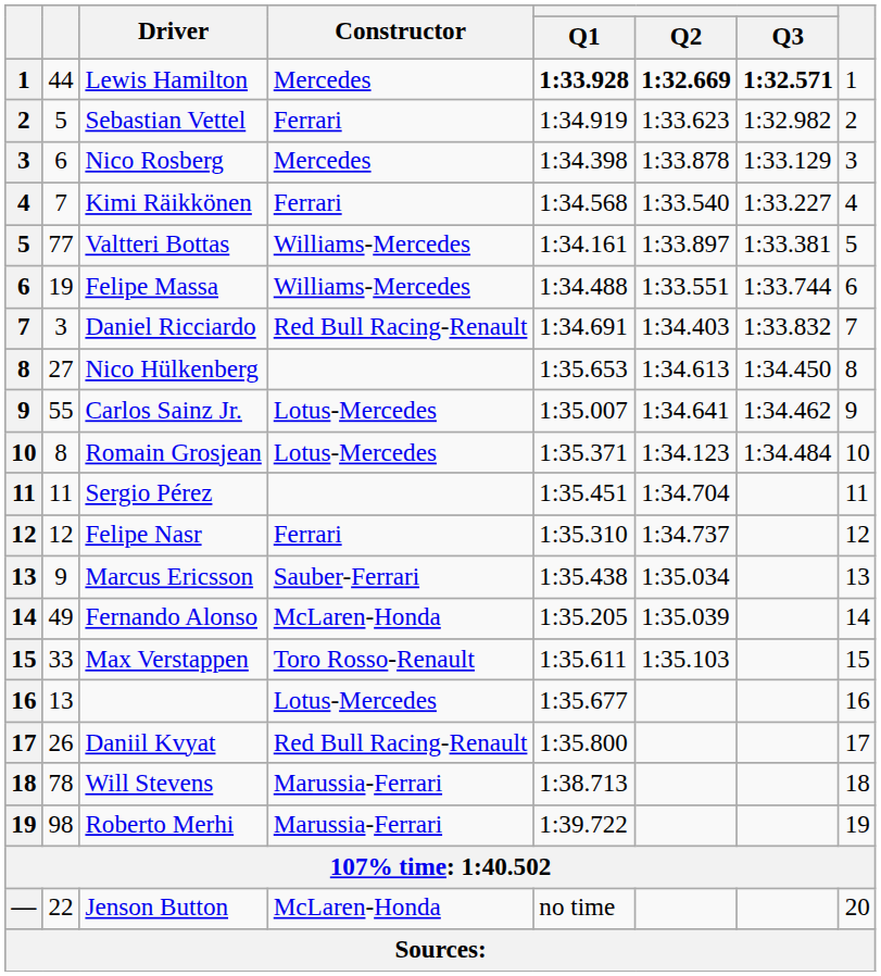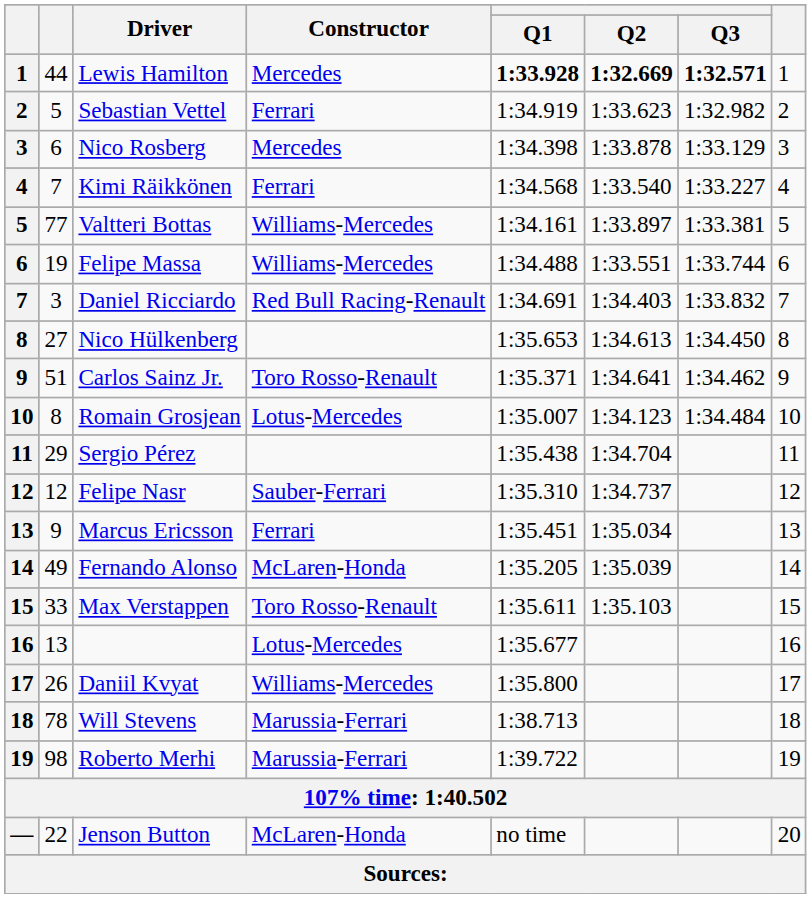 <table class="wikitable sortable" style="font-size: 85%;">
 <tr>
 <th rowspan="2"></th>
 <th rowspan="2"></th>
 <th rowspan="2">Driver</th>
 <th rowspan="2">Constructor</th>
 <th colspan="3"></th>
 <th rowspan="2"></th>
 </tr>
 <tr>
 <th>Q1</th>
 <th>Q2</th>
 <th>Q3</th>
 </tr>
 <tr>
 <th>1</th>
 <td style="text-align:center">44</td>
 <td> <a href='#'>Lewis Hamilton</a></td>
 <td><a href='#'>Mercedes</a></td>
 <td><strong>1:33.928</strong></td>
 <td><strong>1:32.669</strong></td>
 <td><strong>1:32.571</strong></td>
 <td>1</td>
 </tr>
 <tr>
 <th>2</th>
 <td style="text-align:center">5</td>
 <td> <a href='#'>Sebastian Vettel</a></td>
 <td><a href='#'>Ferrari</a></td>
 <td>1:34.919</td>
 <td>1:33.623</td>
 <td>1:32.982</td>
 <td>2</td>
 </tr>
 <tr>
 <th>3</th>
 <td style="text-align:center">6</td>
 <td> <a href='#'>Nico Rosberg</a></td>
 <td><a href='#'>Mercedes</a></td>
 <td>1:34.398</td>
 <td>1:33.878</td>
 <td>1:33.129</td>
 <td>3</td>
 </tr>
 <tr>
 <th>4</th>
 <td style="text-align:center">7</td>
 <td> <a href='#'>Kimi Räikkönen</a></td>
 <td><a href='#'>Ferrari</a></td>
 <td>1:34.568</td>
 <td>1:33.540</td>
 <td>1:33.227</td>
 <td>4</td>
 </tr>
 <tr>
 <th>5</th>
 <td style="text-align:center">77</td>
 <td> <a href='#'>Valtteri Bottas</a></td>
 <td><a href='#'>Williams</a>-<a href='#'>Mercedes</a></td>
 <td>1:34.161</td>
 <td>1:33.897</td>
 <td>1:33.381</td>
 <td>5</td>
 </tr>
 <tr>
 <th>6</th>
 <td style="text-align:center">19</td>
 <td> <a href='#'>Felipe Massa</a></td>
 <td><a href='#'>Williams</a>-<a href='#'>Mercedes</a></td>
 <td>1:34.488</td>
 <td>1:33.551</td>
 <td>1:33.744</td>
 <td>6</td>
 </tr>
 <tr>
 <th>7</th>
 <td style="text-align:center">3</td>
 <td> <a href='#'>Daniel Ricciardo</a></td>
 <td><a href='#'>Red Bull Racing</a>-<a href='#'>Renault</a></td>
 <td>1:34.691</td>
 <td>1:34.403</td>
 <td>1:33.832</td>
 <td>7</td>
 </tr>
 <tr>
 <th>8</th>
 <td style="text-align:center">27</td>
 <td> <a href='#'>Nico Hülkenberg</a></td>
 <td></td>
 <td>1:35.653</td>
 <td>1:34.613</td>
 <td>1:34.450</td>
 <td>8</td>
 </tr>
 <tr>
 <th>9</th>
-<td style="text-align:center">55</td>
+<td style="text-align:center">51</td>
 <td> <a href='#'>Carlos Sainz Jr.</a></td>
-<td><a href='#'>Lotus</a>-<a href='#'>Mercedes</a></td>
-<td>1:35.007</td>
+<td><a href='#'>Toro Rosso</a>-<a href='#'>Renault</a></td>
+<td>1:35.371</td>
 <td>1:34.641</td>
 <td>1:34.462</td>
 <td>9</td>
 </tr>
 <tr>
 <th>10</th>
 <td style="text-align:center">8</td>
 <td> <a href='#'>Romain Grosjean</a></td>
 <td><a href='#'>Lotus</a>-<a href='#'>Mercedes</a></td>
-<td>1:35.371</td>
+<td>1:35.007</td>
 <td>1:34.123</td>
 <td>1:34.484</td>
 <td>10</td>
 </tr>
 <tr>
 <th>11</th>
-<td style="text-align:center">11</td>
+<td style="text-align:center">29</td>
 <td> <a href='#'>Sergio Pérez</a></td>
 <td></td>
-<td>1:35.451</td>
+<td>1:35.438</td>
 <td>1:34.704</td>
 <td></td>
 <td>11</td>
 </tr>
 <tr>
 <th>12</th>
 <td style="text-align:center">12</td>
 <td> <a href='#'>Felipe Nasr</a></td>
-<td><a href='#'>Ferrari</a></td>
+<td><a href='#'>Sauber</a>-<a href='#'>Ferrari</a></td>
 <td>1:35.310</td>
 <td>1:34.737</td>
 <td></td>
 <td>12</td>
 </tr>
 <tr>
 <th>13</th>
 <td style="text-align:center">9</td>
 <td> <a href='#'>Marcus Ericsson</a></td>
-<td><a href='#'>Sauber</a>-<a href='#'>Ferrari</a></td>
-<td>1:35.438</td>
+<td><a href='#'>Ferrari</a></td>
+<td>1:35.451</td>
 <td>1:35.034</td>
 <td></td>
 <td>13</td>
 </tr>
 <tr>
 <th>14</th>
 <td style="text-align:center">49</td>
 <td> <a href='#'>Fernando Alonso</a></td>
 <td><a href='#'>McLaren</a>-<a href='#'>Honda</a></td>
 <td>1:35.205</td>
 <td>1:35.039</td>
 <td></td>
 <td>14</td>
 </tr>
 <tr>
 <th>15</th>
 <td style="text-align:center">33</td>
 <td> <a href='#'>Max Verstappen</a></td>
 <td><a href='#'>Toro Rosso</a>-<a href='#'>Renault</a></td>
 <td>1:35.611</td>
 <td>1:35.103</td>
 <td></td>
 <td>15</td>
 </tr>
 <tr>
 <th>16</th>
 <td style="text-align:center">13</td>
 <td></td>
 <td><a href='#'>Lotus</a>-<a href='#'>Mercedes</a></td>
 <td>1:35.677</td>
 <td></td>
 <td></td>
 <td>16</td>
 </tr>
 <tr>
 <th>17</th>
 <td style="text-align:center">26</td>
 <td> <a href='#'>Daniil Kvyat</a></td>
-<td><a href='#'>Red Bull Racing</a>-<a href='#'>Renault</a></td>
+<td><a href='#'>Williams</a>-<a href='#'>Mercedes</a></td>
 <td>1:35.800</td>
 <td></td>
 <td></td>
 <td>17</td>
 </tr>
 <tr>
 <th>18</th>
 <td style="text-align:center">78</td>
 <td> <a href='#'>Will Stevens</a></td>
 <td><a href='#'>Marussia</a>-<a href='#'>Ferrari</a></td>
 <td>1:38.713</td>
 <td></td>
 <td></td>
 <td>18</td>
 </tr>
 <tr>
 <th>19</th>
 <td style="text-align:center">98</td>
 <td> <a href='#'>Roberto Merhi</a></td>
 <td><a href='#'>Marussia</a>-<a href='#'>Ferrari</a></td>
 <td>1:39.722</td>
 <td></td>
 <td></td>
 <td>19</td>
 </tr>
 <tr>
 <th colspan=8><a href='#'>107% time</a>: 1:40.502</th>
 </tr>
 <tr>
 <th>—</th>
 <td align="center">22</td>
 <td> <a href='#'>Jenson Button</a></td>
 <td><a href='#'>McLaren</a>-<a href='#'>Honda</a></td>
 <td>no time</td>
 <td></td>
 <td></td>
 <td>20</td>
 </tr>
 <tr>
 <th colspan=8>Sources:</th>
 </tr>
 <tr>
 </tr>
 </table>
